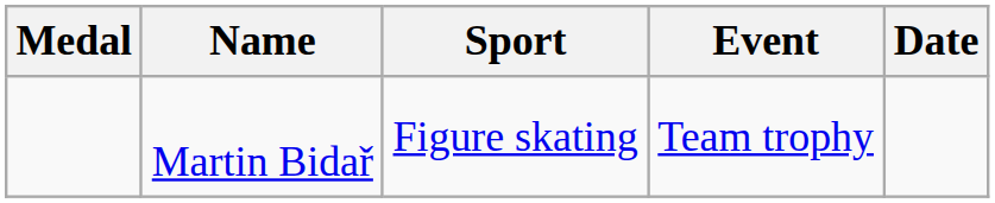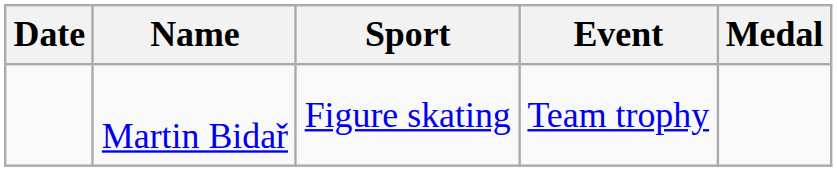 <table class="wikitable sortable" style="font-size: 95%">
 <tr>
-<th>Medal</th>
+<th>Date</th>
 <th>Name</th>
 <th>Sport</th>
 <th>Event</th>
-<th>Date</th>
+<th>Medal</th>
 </tr>
 <tr>
 <td></td>
 <td><br><a href='#'>Martin Bidař</a></td>
 <td><a href='#'>Figure skating</a></td>
 <td><a href='#'>Team trophy</a></td>
 <td></td>
 </tr>
 </table>
